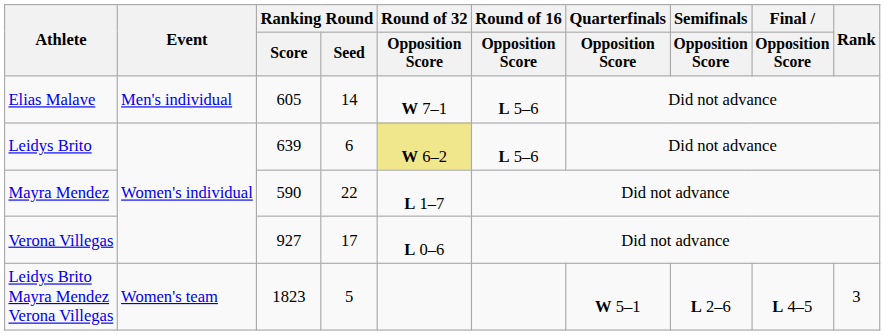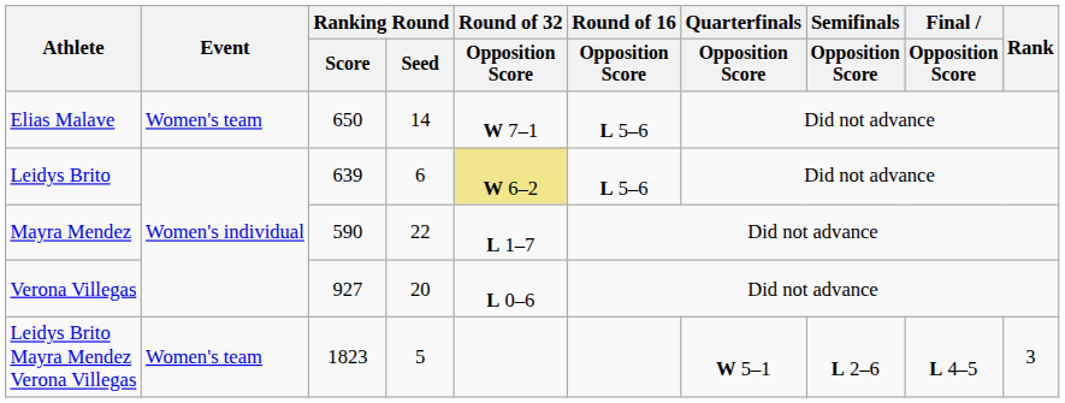 <table class="wikitable" style="font-size:90%">
 <tr>
 <th rowspan="2">Athlete</th>
 <th rowspan="2">Event</th>
 <th colspan="2">Ranking Round</th>
 <th>Round of 32</th>
 <th>Round of 16</th>
 <th>Quarterfinals</th>
 <th>Semifinals</th>
 <th>Final / </th>
 <th rowspan="2">Rank</th>
 </tr>
 <tr style="font-size:95%">
 <th>Score</th>
 <th>Seed</th>
 <th>Opposition<br>Score</th>
 <th>Opposition<br>Score</th>
 <th>Opposition<br>Score</th>
 <th>Opposition<br>Score</th>
 <th>Opposition<br>Score</th>
 </tr>
 <tr align=center>
 <td align=left><a href='#'>Elias Malave</a></td>
-<td align=left><a href='#'>Men's individual</a></td>
-<td>605</td>
+<td align=left><a href='#'>Women's team</a></td>
+<td>650</td>
 <td>14</td>
 <td align=center><br><strong>W</strong> 7–1</td>
 <td align=center><br><strong>L</strong> 5–6</td>
 <td colspan=4>Did not advance</td>
 </tr>
 <tr align=center>
 <td align=left><a href='#'>Leidys Brito</a></td>
 <td align=left rowspan=3><a href='#'>Women's individual</a></td>
 <td>639</td>
 <td>6</td>
 <td align=center style="background: khaki;"><br><strong>W</strong> 6–2</td>
 <td align=center><br><strong>L</strong> 5–6</td>
 <td colspan=4>Did not advance</td>
 </tr>
 <tr align=center>
 <td align=left><a href='#'>Mayra Mendez</a></td>
 <td>590</td>
 <td>22</td>
 <td align=center><br><strong>L</strong> 1–7</td>
 <td colspan=5>Did not advance</td>
 </tr>
 <tr align=center>
 <td align=left><a href='#'>Verona Villegas</a></td>
 <td>927</td>
-<td>17</td>
+<td>20</td>
 <td align=center><br><strong>L</strong> 0–6</td>
 <td colspan=5>Did not advance</td>
 </tr>
 <tr align=center>
 <td align=left><a href='#'>Leidys Brito</a><br><a href='#'>Mayra Mendez</a><br><a href='#'>Verona Villegas</a></td>
 <td align=left><a href='#'>Women's team</a></td>
 <td>1823</td>
 <td>5</td>
 <td></td>
 <td></td>
 <td><br><strong>W</strong> 5–1</td>
 <td><br><strong>L</strong> 2–6</td>
 <td><br><strong>L</strong> 4–5</td>
 <td>3</td>
 </tr>
 </table>
